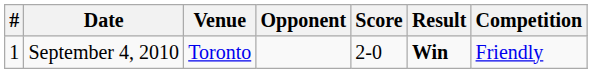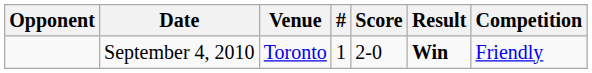 <table class="wikitable">
 <tr>
-<th>#</th>
+<th>Opponent</th>
 <th>Date</th>
 <th>Venue</th>
-<th>Opponent</th>
+<th>#</th>
 <th>Score</th>
 <th>Result</th>
 <th>Competition</th>
 </tr>
 <tr>
-<td>1</td>
+<td></td>
 <td>September 4, 2010</td>
 <td><a href='#'>Toronto</a></td>
-<td></td>
+<td>1</td>
 <td>2-0</td>
 <td><strong>Win</strong></td>
 <td><a href='#'>Friendly</a></td>
 </tr>
 </table>
